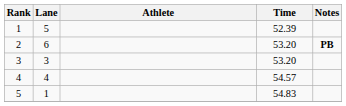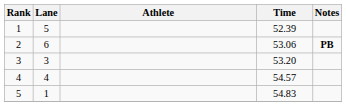 <table class="wikitable" style="text-align:center">
 <tr>
 <th>Rank</th>
 <th>Lane</th>
 <th width=300>Athlete</th>
 <th width=80>Time</th>
 <th>Notes</th>
 </tr>
 <tr>
 <td>1</td>
 <td>5</td>
 <td align=left></td>
 <td>52.39</td>
 <td></td>
 </tr>
 <tr>
 <td>2</td>
 <td>6</td>
 <td align=left></td>
-<td>53.20</td>
+<td>53.06</td>
 <td><strong>PB</strong></td>
 </tr>
 <tr>
 <td>3</td>
 <td>3</td>
 <td align=left></td>
 <td>53.20</td>
 <td></td>
 </tr>
 <tr>
 <td>4</td>
 <td>4</td>
 <td align=left></td>
 <td>54.57</td>
 <td></td>
 </tr>
 <tr>
 <td>5</td>
 <td>1</td>
 <td align=left></td>
 <td>54.83</td>
 <td></td>
 </tr>
 <tr>
 </tr>
 </table>
